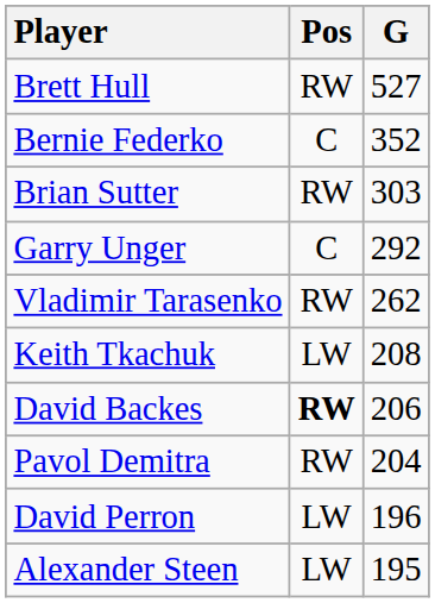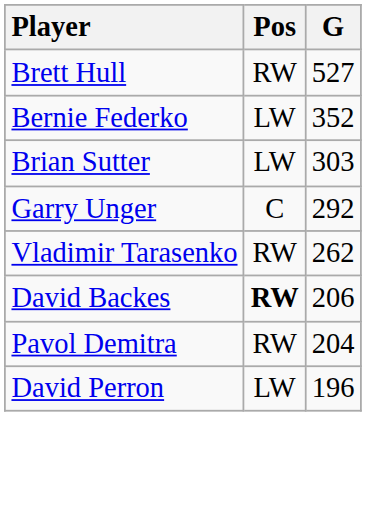 <table class="wikitable" style="text-align:center">
 <tr>
 <th style="text-align:left;">Player</th>
 <th>Pos</th>
 <th>G</th>
 </tr>
 <tr>
 <td style="text-align:left;"><a href='#'>Brett Hull</a></td>
 <td>RW</td>
 <td>527</td>
 </tr>
 <tr>
 <td style="text-align:left;"><a href='#'>Bernie Federko</a></td>
-<td>C</td>
+<td>LW</td>
 <td>352</td>
 </tr>
 <tr>
 <td style="text-align:left;"><a href='#'>Brian Sutter</a></td>
-<td>RW</td>
+<td>LW</td>
 <td>303</td>
 </tr>
 <tr>
 <td style="text-align:left;"><a href='#'>Garry Unger</a></td>
 <td>C</td>
 <td>292</td>
 </tr>
 <tr>
 <td style="text-align:left;"><a href='#'>Vladimir Tarasenko</a></td>
 <td>RW</td>
 <td>262</td>
-</tr>
-<tr>
-<td style="text-align:left;"><a href='#'>Keith Tkachuk</a></td>
-<td>LW</td>
-<td>208</td>
 </tr>
 <tr>
 <td style="text-align:left;"><a href='#'>David Backes</a></td>
 <td><strong>RW</strong></td>
 <td>206</td>
 </tr>
 <tr>
 <td style="text-align:left;"><a href='#'>Pavol Demitra</a></td>
 <td>RW</td>
 <td>204</td>
 </tr>
 <tr>
 <td style="text-align:left;"><a href='#'>David Perron</a></td>
 <td>LW</td>
 <td>196</td>
 </tr>
-<tr>
-<td style="text-align:left;"><a href='#'>Alexander Steen</a></td>
-<td>LW</td>
-<td>195</td>
-</tr>
 </table>
